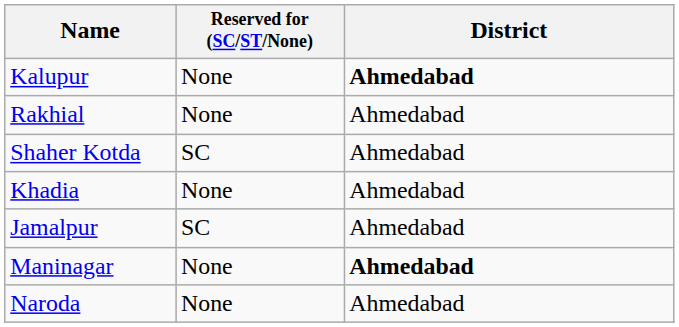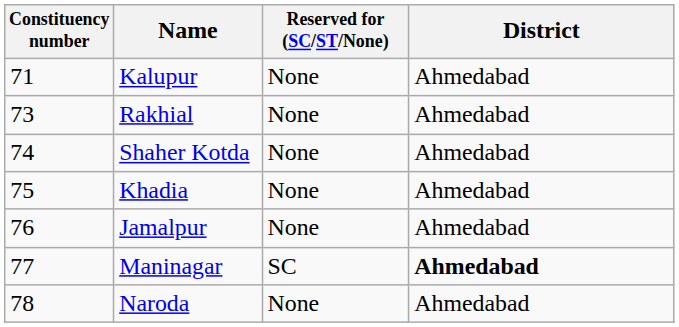 <table class="wikitable" width="450px">
 <tr>
+<th width="50px" style="font-size:75%">Constituency number</th>
 <th width="100px">Name</th>
 <th width="100px" style="font-size:75%">Reserved for (<a href='#'>SC</a>/<a href='#'>ST</a>/None)</th>
 <th width="200px">District</th>
 </tr>
 <tr>
+<td>71</td>
 <td><a href='#'>Kalupur</a></td>
 <td>None</td>
-<td><strong>Ahmedabad</strong></td>
+<td>Ahmedabad</td>
 </tr>
 <tr>
+<td>73</td>
 <td><a href='#'>Rakhial</a></td>
 <td>None</td>
 <td>Ahmedabad</td>
 </tr>
 <tr>
+<td>74</td>
 <td><a href='#'>Shaher Kotda</a></td>
-<td>SC</td>
+<td>None</td>
 <td>Ahmedabad</td>
 </tr>
 <tr>
+<td>75</td>
 <td><a href='#'>Khadia</a></td>
 <td>None</td>
 <td>Ahmedabad</td>
 </tr>
 <tr>
+<td>76</td>
 <td><a href='#'>Jamalpur</a></td>
-<td>SC</td>
+<td>None</td>
 <td>Ahmedabad</td>
 </tr>
 <tr>
+<td>77</td>
 <td><a href='#'>Maninagar</a></td>
-<td>None</td>
+<td>SC</td>
 <td><strong>Ahmedabad</strong></td>
 </tr>
 <tr>
+<td>78</td>
 <td><a href='#'>Naroda</a></td>
 <td>None</td>
 <td>Ahmedabad</td>
 </tr>
 </table>
